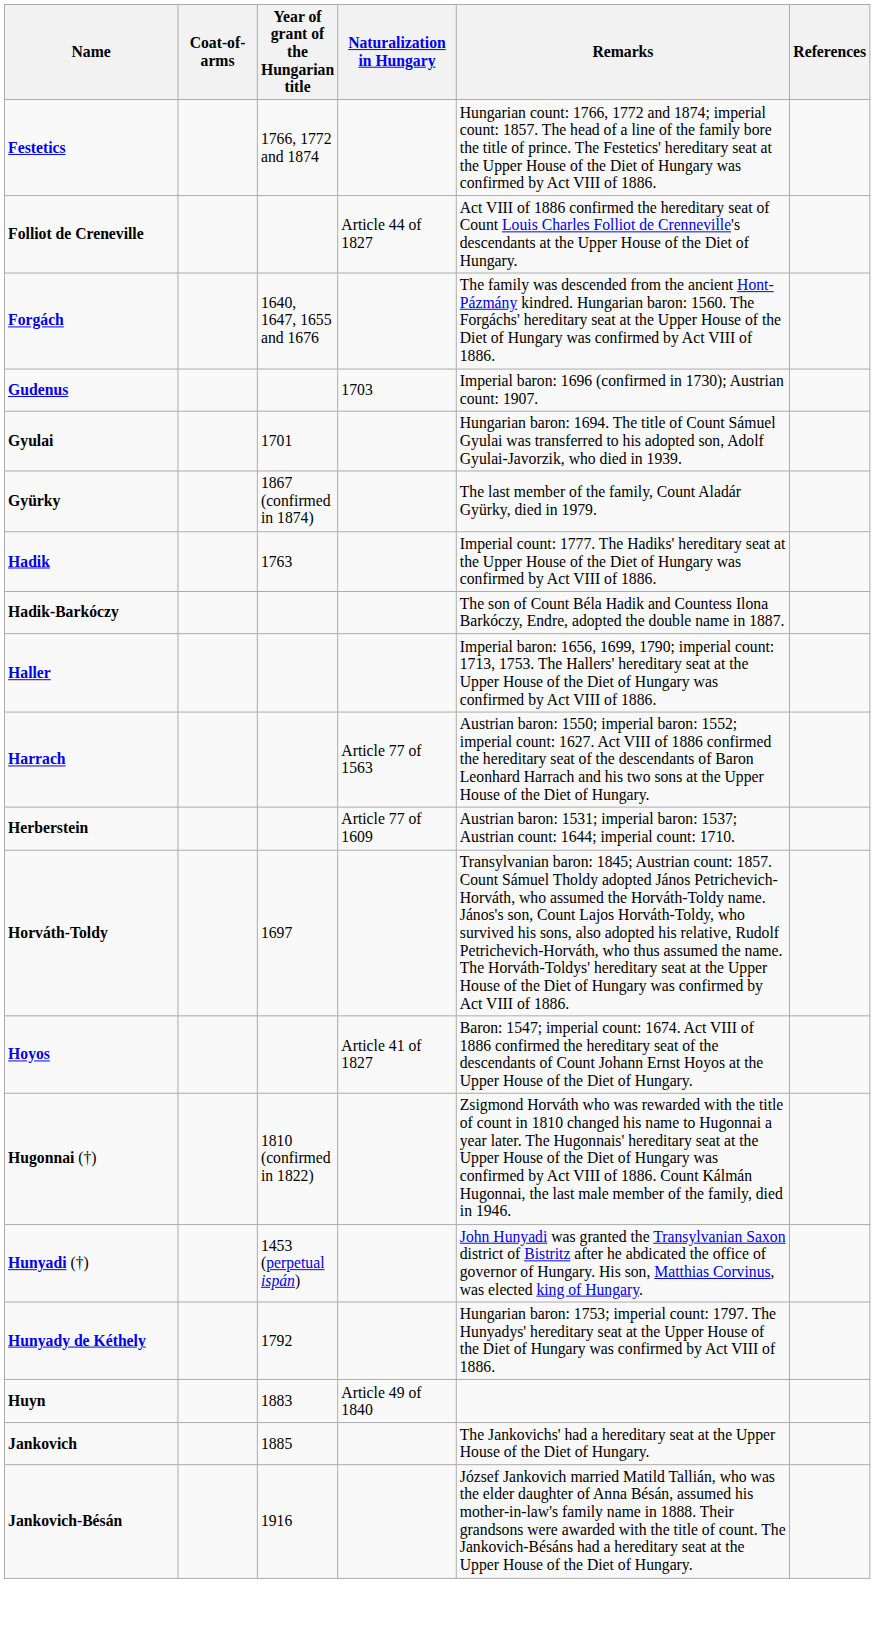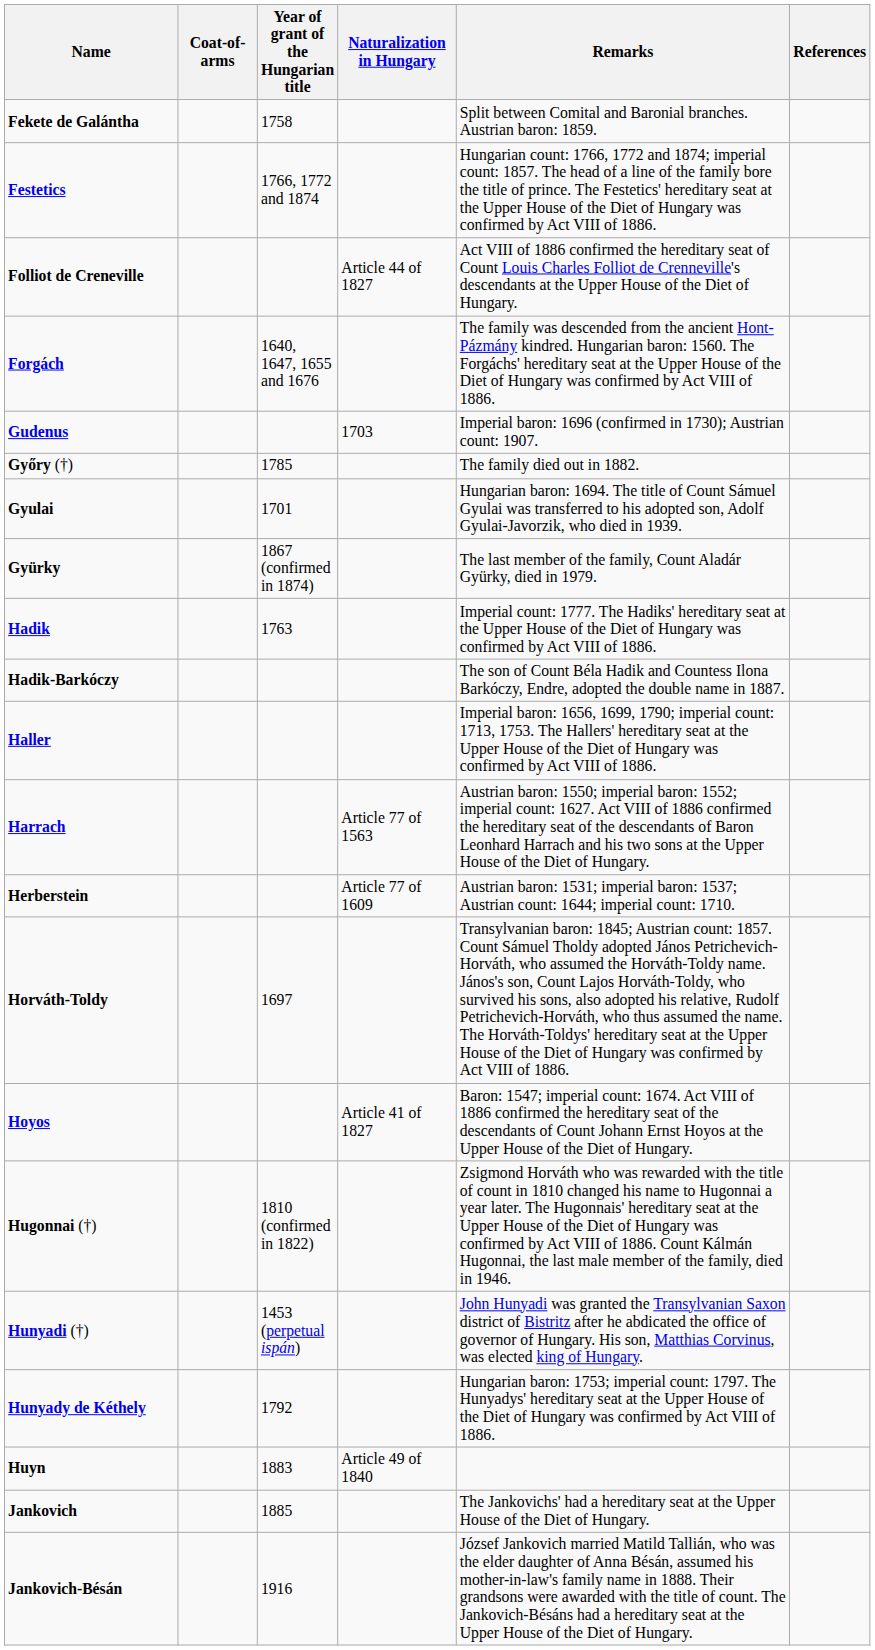 <table class="wikitable sortable" style="width: 100%">
 <tr>
 <th scope="col" width="22%">Name</th>
 <th scope="col" class="unsortable" width="10%">Coat-of-arms</th>
 <th scope="col" width="5%">Year of grant of the Hungarian title</th>
 <th scope="col" width="14%"><a href='#'>Naturalization in Hungary</a></th>
 <th scope="col" class="unsortable" width="44%">Remarks</th>
 <th scope="col" class="unsortable" width="5%">References</th>
+</tr>
+<tr>
+<td><strong>Fekete de Galántha</strong></td>
+<td></td>
+<td>1758</td>
+<td></td>
+<td>Split between Comital and Baronial branches. Austrian baron: 1859.</td>
+<td></td>
 </tr>
 <tr>
 <td><strong><a href='#'>Festetics</a></strong></td>
 <td></td>
 <td>1766, 1772 and 1874</td>
 <td></td>
 <td>Hungarian count: 1766, 1772 and 1874; imperial count: 1857. The head of a line of the family bore the title of prince. The Festetics' hereditary seat at the Upper House of the Diet of Hungary was confirmed by Act VIII of 1886.</td>
 <td></td>
 </tr>
 <tr>
 <td><strong>Folliot de Creneville</strong></td>
 <td></td>
 <td></td>
 <td>Article 44 of 1827</td>
 <td>Act VIII of 1886 confirmed the hereditary seat of Count <a href='#'>Louis Charles Folliot de Crenneville</a>'s descendants at the Upper House of the Diet of Hungary.</td>
 <td></td>
 </tr>
 <tr>
 <td><strong><a href='#'>Forgách</a></strong></td>
 <td></td>
 <td>1640, 1647, 1655 and 1676</td>
 <td></td>
 <td>The family was descended from the ancient <a href='#'>Hont-Pázmány</a> kindred. Hungarian baron: 1560. The Forgáchs' hereditary seat at the Upper House of the Diet of Hungary was confirmed by Act VIII of 1886.</td>
 <td></td>
 </tr>
 <tr>
 <td><strong><a href='#'>Gudenus</a></strong></td>
 <td></td>
 <td></td>
 <td>1703</td>
 <td>Imperial baron: 1696 (confirmed in 1730); Austrian count: 1907.</td>
+<td></td>
+</tr>
+<tr>
+<td><strong>Győry</strong> (†)</td>
+<td></td>
+<td>1785</td>
+<td></td>
+<td>The family died out in 1882.</td>
 <td></td>
 </tr>
 <tr>
 <td><strong>Gyulai</strong></td>
 <td></td>
 <td>1701</td>
 <td></td>
 <td>Hungarian baron: 1694. The title of Count Sámuel Gyulai was transferred to his adopted son, Adolf Gyulai-Javorzik, who died in 1939.</td>
 <td></td>
 </tr>
 <tr>
 <td><strong>Gyürky</strong></td>
 <td></td>
 <td>1867 (confirmed in 1874)</td>
 <td></td>
 <td>The last member of the family, Count Aladár Gyürky, died in 1979.</td>
 <td></td>
 </tr>
 <tr>
 <td><strong><a href='#'>Hadik</a></strong></td>
 <td></td>
 <td>1763</td>
 <td></td>
 <td>Imperial count: 1777. The Hadiks' hereditary seat at the Upper House of the Diet of Hungary was confirmed by Act VIII of 1886.</td>
 <td></td>
 </tr>
 <tr>
 <td><strong>Hadik-Barkóczy</strong></td>
 <td></td>
 <td></td>
 <td></td>
 <td>The son of Count Béla Hadik and Countess Ilona Barkóczy, Endre, adopted the double name in 1887.</td>
 <td></td>
 </tr>
 <tr>
 <td><strong><a href='#'>Haller</a></strong></td>
 <td></td>
 <td></td>
 <td></td>
 <td>Imperial baron: 1656, 1699, 1790; imperial count: 1713, 1753. The Hallers' hereditary seat at the Upper House of the Diet of Hungary was confirmed by Act VIII of 1886.</td>
 <td></td>
 </tr>
 <tr>
 <td><strong><a href='#'>Harrach</a></strong></td>
 <td></td>
 <td></td>
 <td>Article 77 of 1563</td>
 <td>Austrian baron: 1550; imperial baron: 1552; imperial count: 1627. Act VIII of 1886 confirmed the hereditary seat of the descendants of Baron Leonhard Harrach and his two sons at the Upper House of the Diet of Hungary.</td>
 <td></td>
 </tr>
 <tr>
 <td><strong>Herberstein</strong></td>
 <td></td>
 <td></td>
 <td>Article 77 of 1609</td>
 <td>Austrian baron: 1531; imperial baron: 1537; Austrian count: 1644; imperial count: 1710.</td>
 <td></td>
 </tr>
 <tr>
 <td><strong>Horváth-Toldy</strong></td>
 <td></td>
 <td>1697</td>
 <td></td>
 <td>Transylvanian baron: 1845; Austrian count: 1857. Count Sámuel Tholdy adopted János Petrichevich-Horváth, who assumed the Horváth-Toldy name. János's son, Count Lajos Horváth-Toldy, who survived his sons, also adopted his relative, Rudolf Petrichevich-Horváth, who thus assumed the name. The Horváth-Toldys' hereditary seat at the Upper House of the Diet of Hungary was confirmed by Act VIII of 1886.</td>
 <td></td>
 </tr>
 <tr>
 <td><strong><a href='#'>Hoyos</a></strong></td>
 <td></td>
 <td></td>
 <td>Article 41 of 1827</td>
 <td>Baron: 1547; imperial count: 1674. Act VIII of 1886 confirmed the hereditary seat of the descendants of Count Johann Ernst Hoyos at the Upper House of the Diet of Hungary.</td>
 <td></td>
 </tr>
 <tr>
 <td><strong>Hugonnai</strong> (†)</td>
 <td></td>
 <td>1810 (confirmed in 1822)</td>
 <td></td>
 <td>Zsigmond Horváth who was rewarded with the title of count in 1810 changed his name to Hugonnai a year later. The Hugonnais' hereditary seat at the Upper House of the Diet of Hungary was confirmed by Act VIII of 1886. Count Kálmán Hugonnai, the last male member of the family, died in 1946.</td>
 <td></td>
 </tr>
 <tr>
 <td><strong><a href='#'>Hunyadi</a></strong> (†)</td>
 <td></td>
 <td>1453 (<a href='#'>perpetual <em>ispán</em></a>)</td>
 <td></td>
 <td><a href='#'>John Hunyadi</a> was granted the <a href='#'>Transylvanian Saxon</a> district of <a href='#'>Bistritz</a> after he abdicated the office of governor of Hungary. His son, <a href='#'>Matthias Corvinus</a>, was elected <a href='#'>king of Hungary</a>.</td>
 <td></td>
 </tr>
 <tr>
 <td><strong><a href='#'>Hunyady de Kéthely</a></strong></td>
 <td></td>
 <td>1792</td>
 <td></td>
 <td>Hungarian baron: 1753; imperial count: 1797. The Hunyadys' hereditary seat at the Upper House of the Diet of Hungary was confirmed by Act VIII of 1886.</td>
 <td></td>
 </tr>
 <tr>
 <td><strong>Huyn</strong></td>
 <td></td>
 <td>1883</td>
 <td>Article 49 of 1840</td>
 <td></td>
 <td></td>
 </tr>
 <tr>
 <td><strong>Jankovich</strong></td>
 <td></td>
 <td>1885</td>
 <td></td>
 <td>The Jankovichs' had a hereditary seat at the Upper House of the Diet of Hungary.</td>
 <td></td>
 </tr>
 <tr>
 <td><strong>Jankovich-Bésán</strong></td>
 <td></td>
 <td>1916</td>
 <td></td>
 <td>József Jankovich married Matild Tallián, who was the elder daughter of Anna Bésán, assumed his mother-in-law's family name in 1888. Their grandsons were awarded with the title of count. The Jankovich-Bésáns had a hereditary seat at the Upper House of the Diet of Hungary.</td>
 <td></td>
 </tr>
 </table>
